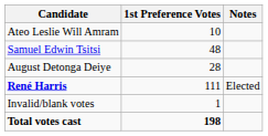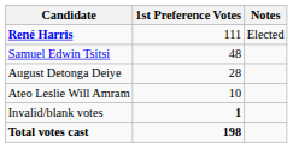 <table class=wikitable style=text-align:left>
 <tr>
 <th>Candidate</th>
 <th>1st Preference Votes</th>
 <th>Notes</th>
 </tr>
 <tr>
-<td>Ateo Leslie Will Amram</td>
-<td align=right>10</td>
-<td></td>
+<td><strong><a href='#'>René Harris</a></strong></td>
+<td align=right>111</td>
+<td>Elected</td>
 </tr>
 <tr>
 <td><a href='#'>Samuel Edwin Tsitsi</a></td>
 <td align=right>48</td>
 <td></td>
 </tr>
 <tr>
 <td>August Detonga Deiye</td>
 <td align=right>28</td>
 <td></td>
 </tr>
 <tr>
-<td><strong><a href='#'>René Harris</a></strong></td>
-<td align=right>111</td>
-<td>Elected</td>
+<td>Ateo Leslie Will Amram</td>
+<td align=right>10</td>
+<td></td>
 </tr>
 <tr>
 <td>Invalid/blank votes</td>
-<td align=right>1</td>
+<td align=right><strong>1</strong></td>
 <td></td>
 </tr>
 <tr>
 <td><strong>Total votes cast</strong></td>
 <td align=right><strong>198</strong></td>
 </tr>
 </table>
